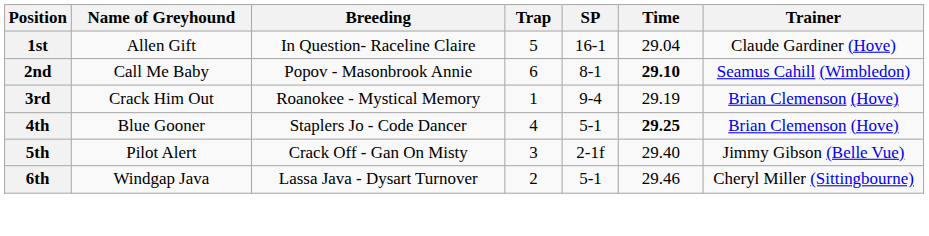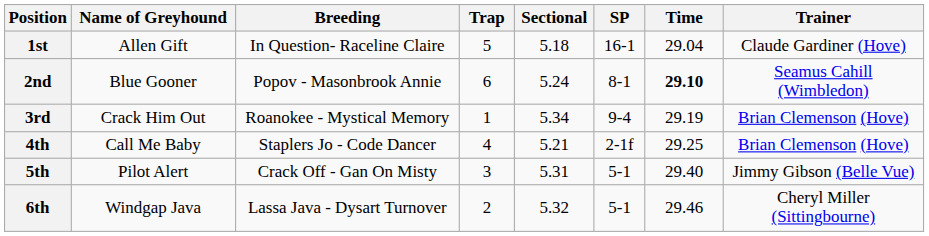 <table class="wikitable" style="text-align: center">
 <tr>
 <th width=50>Position</th>
 <th width=180>Name of Greyhound</th>
 <th width=260>Breeding</th>
 <th width=50>Trap</th>
+<th width=70>Sectional</th>
 <th width=50>SP</th>
 <th width=80>Time</th>
 <th width=220>Trainer</th>
 </tr>
 <tr>
 <th>1st</th>
 <td>Allen Gift</td>
 <td>In Question- Raceline Claire</td>
 <td>5</td>
+<td>5.18</td>
 <td>16-1</td>
 <td>29.04</td>
 <td>Claude Gardiner <a href='#'>(Hove)</a></td>
 </tr>
 <tr>
 <th>2nd</th>
-<td>Call Me Baby</td>
+<td>Blue Gooner</td>
 <td>Popov - Masonbrook Annie</td>
 <td>6</td>
+<td>5.24</td>
 <td>8-1</td>
 <td><strong>29.10</strong></td>
 <td><a href='#'>Seamus Cahill</a> <a href='#'>(Wimbledon)</a></td>
 </tr>
 <tr>
 <th>3rd</th>
 <td>Crack Him Out</td>
 <td>Roanokee - Mystical Memory</td>
 <td>1</td>
+<td>5.34</td>
 <td>9-4</td>
 <td>29.19</td>
 <td><a href='#'>Brian Clemenson</a> <a href='#'>(Hove)</a></td>
 </tr>
 <tr>
 <th>4th</th>
-<td>Blue Gooner</td>
+<td>Call Me Baby</td>
 <td>Staplers Jo - Code Dancer</td>
 <td>4</td>
-<td>5-1</td>
-<td><strong>29.25</strong></td>
+<td>5.21</td>
+<td>2-1f</td>
+<td>29.25</td>
 <td><a href='#'>Brian Clemenson</a> <a href='#'>(Hove)</a></td>
 </tr>
 <tr>
 <th>5th</th>
 <td>Pilot Alert</td>
 <td>Crack Off - Gan On Misty</td>
 <td>3</td>
-<td>2-1f</td>
+<td>5.31</td>
+<td>5-1</td>
 <td>29.40</td>
 <td>Jimmy Gibson <a href='#'>(Belle Vue)</a></td>
 </tr>
 <tr>
 <th>6th</th>
 <td>Windgap Java</td>
 <td>Lassa Java - Dysart Turnover</td>
 <td>2</td>
+<td>5.32</td>
 <td>5-1</td>
 <td>29.46</td>
 <td>Cheryl Miller <a href='#'>(Sittingbourne)</a></td>
 </tr>
 </table>
